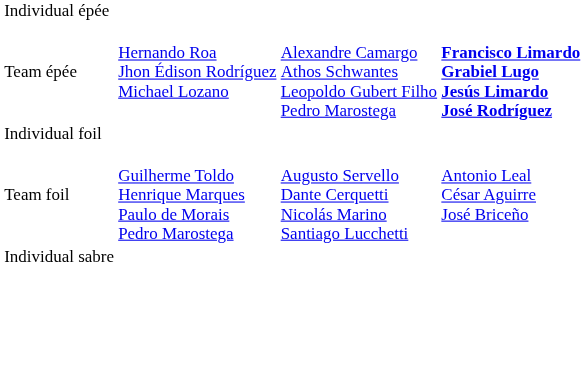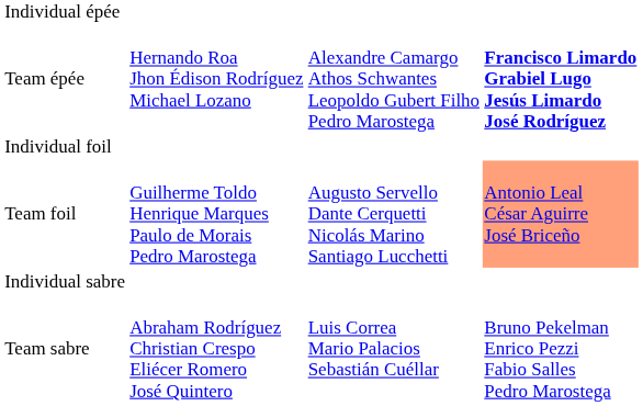 <table>
 <tr>
 <td rowspan=2>Individual épée</td>
 <td rowspan=2></td>
 <td rowspan=2></td>
 <td></td>
 </tr>
 <tr>
 <td></td>
 </tr>
 <tr>
 <td>Team épée</td>
 <td valign=top><br><a href='#'>Hernando Roa</a><br><a href='#'>Jhon Édison Rodríguez</a><br><a href='#'>Michael Lozano</a></td>
 <td valign=top><br><a href='#'>Alexandre Camargo</a><br><a href='#'>Athos Schwantes</a><br><a href='#'>Leopoldo Gubert Filho</a><br><a href='#'>Pedro Marostega</a></td>
 <td valign=top><strong><br><a href='#'>Francisco Limardo</a><br><a href='#'>Grabiel Lugo</a><br><a href='#'>Jesús Limardo</a><br><a href='#'>José Rodríguez</a></strong></td>
 </tr>
 <tr>
 <td rowspan=2>Individual foil</td>
 <td rowspan=2></td>
 <td rowspan=2></td>
 <td></td>
 </tr>
 <tr>
 <td></td>
 </tr>
 <tr>
 <td>Team foil</td>
 <td valign=top><br><a href='#'>Guilherme Toldo</a><br><a href='#'>Henrique Marques</a><br><a href='#'>Paulo de Morais</a><br><a href='#'>Pedro Marostega</a></td>
 <td valign=top><br><a href='#'>Augusto Servello</a><br><a href='#'>Dante Cerquetti</a><br><a href='#'>Nicolás Marino</a><br><a href='#'>Santiago Lucchetti</a></td>
-<td valign=top><br><a href='#'>Antonio Leal</a><br><a href='#'>César Aguirre</a><br><a href='#'>José Briceño</a></td>
+<td valign=top style="background: lightsalmon;"><br><a href='#'>Antonio Leal</a><br><a href='#'>César Aguirre</a><br><a href='#'>José Briceño</a></td>
 </tr>
 <tr>
 <td rowspan=2>Individual sabre</td>
 <td rowspan=2></td>
 <td rowspan=2></td>
 <td></td>
 </tr>
 <tr>
 <td></td>
 </tr>
+<tr>
+<td>Team sabre</td>
+<td valign=top><br><a href='#'>Abraham Rodríguez</a><br><a href='#'>Christian Crespo</a><br><a href='#'>Eliécer Romero</a><br><a href='#'>José Quintero</a></td>
+<td valign=top><br><a href='#'>Luis Correa</a><br><a href='#'>Mario Palacios</a><br><a href='#'>Sebastián Cuéllar</a></td>
+<td valign=top><br><a href='#'>Bruno Pekelman</a><br><a href='#'>Enrico Pezzi</a><br><a href='#'>Fabio Salles</a><br><a href='#'>Pedro Marostega</a></td>
+</tr>
 </table>
